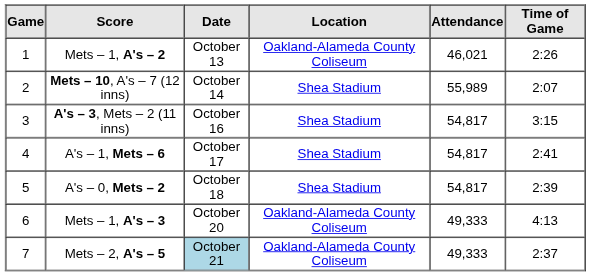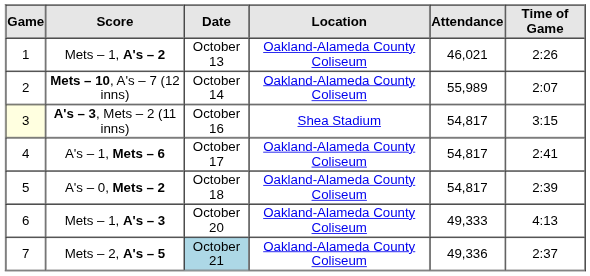 <table border=1 cellspacing=0 width=700 style="margin-left:3em;">
 <tr style="text-align:center; background-color:#e6e6e6;">
 <th width=>Game</th>
 <th width=>Score</th>
 <th width=>Date</th>
 <th width=>Location</th>
 <th width=>Attendance</th>
 <th width=>Time of Game</th>
 </tr>
 <tr style="text-align:center;">
 <td>1</td>
 <td>Mets – 1, <strong>A's – 2</strong></td>
 <td>October 13</td>
 <td><a href='#'>Oakland-Alameda County Coliseum</a></td>
 <td>46,021</td>
 <td>2:26</td>
 </tr>
 <tr style="text-align:center;">
 <td>2</td>
 <td><strong>Mets – 10</strong>, A's – 7 (12 inns)</td>
 <td>October 14</td>
-<td><a href='#'>Shea Stadium</a></td>
+<td><a href='#'>Oakland-Alameda County Coliseum</a></td>
 <td>55,989</td>
 <td>2:07</td>
 </tr>
 <tr style="text-align:center;">
-<td>3</td>
+<td style="background: lightyellow;">3</td>
 <td><strong>A's – 3</strong>, Mets – 2 (11 inns)</td>
 <td>October 16</td>
 <td><a href='#'>Shea Stadium</a></td>
 <td>54,817</td>
 <td>3:15</td>
 </tr>
 <tr style="text-align:center;">
 <td>4</td>
 <td>A's – 1, <strong>Mets – 6</strong></td>
 <td>October 17</td>
-<td><a href='#'>Shea Stadium</a></td>
+<td><a href='#'>Oakland-Alameda County Coliseum</a></td>
 <td>54,817</td>
 <td>2:41</td>
 </tr>
 <tr style="text-align:center;">
 <td>5</td>
 <td>A's – 0, <strong>Mets – 2</strong></td>
 <td>October 18</td>
-<td><a href='#'>Shea Stadium</a></td>
+<td><a href='#'>Oakland-Alameda County Coliseum</a></td>
 <td>54,817</td>
 <td>2:39</td>
 </tr>
 <tr style="text-align:center;">
 <td>6</td>
 <td>Mets – 1, <strong>A's – 3</strong></td>
 <td>October 20</td>
 <td><a href='#'>Oakland-Alameda County Coliseum</a></td>
 <td>49,333</td>
 <td>4:13</td>
 </tr>
 <tr style="text-align:center;">
 <td>7</td>
 <td>Mets – 2, <strong>A's – 5</strong></td>
 <td style="background: lightblue;">October 21</td>
 <td><a href='#'>Oakland-Alameda County Coliseum</a></td>
-<td>49,333</td>
+<td>49,336</td>
 <td>2:37</td>
 </tr>
 <tr style="text-align:center;">
 </tr>
 <tr>
 </tr>
 </table>
